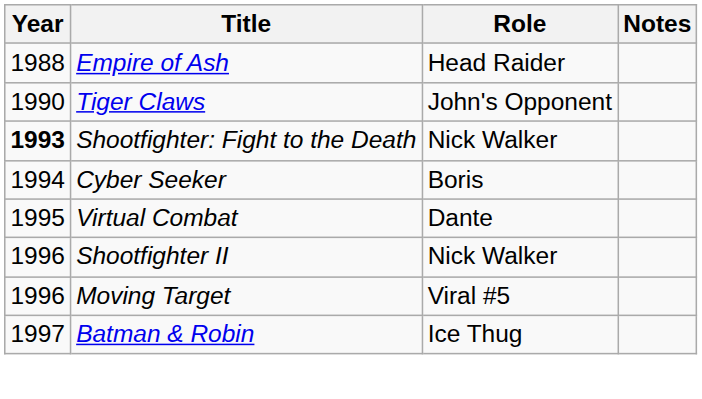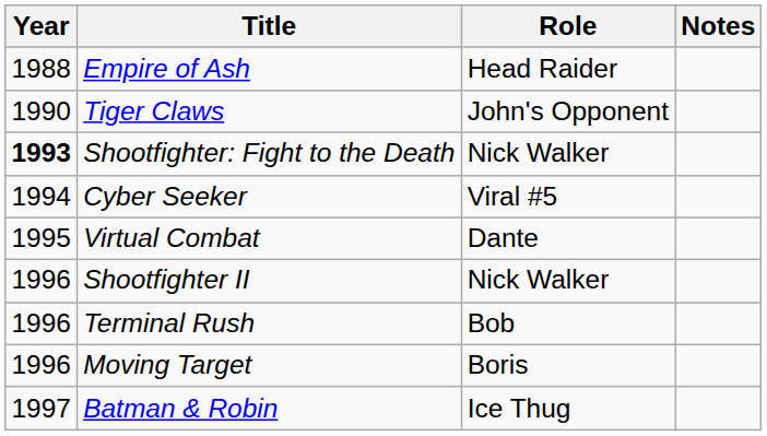 <table class="wikitable sortable">
 <tr>
 <th>Year</th>
 <th>Title</th>
 <th>Role</th>
 <th>Notes</th>
 </tr>
 <tr>
 <td>1988</td>
 <td><em><a href='#'>Empire of Ash</a></em></td>
 <td>Head Raider</td>
 <td></td>
 </tr>
 <tr>
 <td>1990</td>
 <td><em><a href='#'>Tiger Claws</a></em></td>
 <td>John's Opponent</td>
 <td></td>
 </tr>
 <tr>
 <td><strong>1993</strong></td>
 <td><em>Shootfighter: Fight to the Death</em></td>
 <td>Nick Walker</td>
 <td></td>
 </tr>
 <tr>
 <td>1994</td>
 <td><em>Cyber Seeker</em></td>
-<td>Boris</td>
+<td>Viral #5</td>
 <td></td>
 </tr>
 <tr>
 <td>1995</td>
 <td><em>Virtual Combat</em></td>
 <td>Dante</td>
 <td></td>
 </tr>
 <tr>
 <td>1996</td>
 <td><em>Shootfighter II</em></td>
 <td>Nick Walker</td>
 <td></td>
 </tr>
 <tr>
 <td>1996</td>
+<td><em>Terminal Rush</em></td>
+<td>Bob</td>
+<td></td>
+</tr>
+<tr>
+<td>1996</td>
 <td><em>Moving Target</em></td>
-<td>Viral #5</td>
+<td>Boris</td>
 <td></td>
 </tr>
 <tr>
 <td>1997</td>
 <td><a href='#'><em>Batman & Robin</em></a></td>
 <td>Ice Thug</td>
 <td></td>
 </tr>
 </table>
